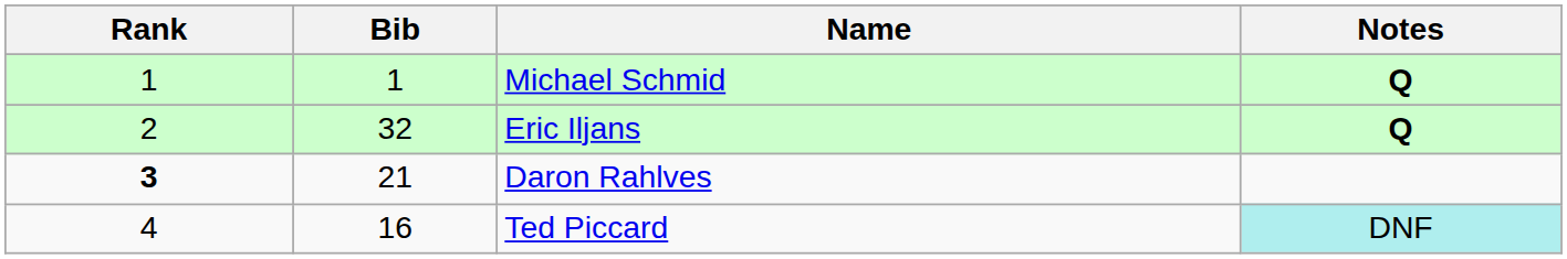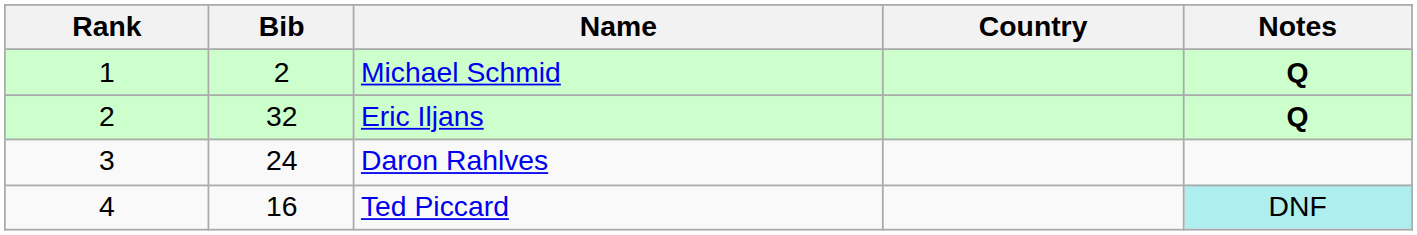 <table class="wikitable" style="text-align:center;" width=90%>
 <tr>
 <th>Rank</th>
 <th>Bib</th>
 <th>Name</th>
+<th>Country</th>
 <th>Notes</th>
 </tr>
 <tr bgcolor="#ccffcc">
 <td>1</td>
-<td>1</td>
+<td>2</td>
 <td align=left><a href='#'>Michael Schmid</a></td>
+<td align=left></td>
 <td><strong>Q</strong></td>
 </tr>
 <tr bgcolor="#ccffcc">
 <td>2</td>
 <td>32</td>
 <td align=left><a href='#'>Eric Iljans</a></td>
+<td align=left></td>
 <td><strong>Q</strong></td>
 </tr>
 <tr>
-<td><strong>3</strong></td>
-<td>21</td>
+<td>3</td>
+<td>24</td>
 <td align=left><a href='#'>Daron Rahlves</a></td>
+<td align=left></td>
 <td></td>
 </tr>
 <tr>
 <td>4</td>
 <td>16</td>
 <td align=left><a href='#'>Ted Piccard</a></td>
+<td align=left></td>
 <td style="background: paleturquoise;">DNF</td>
 </tr>
 </table>
